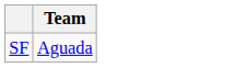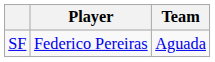 <table class="wikitable">
 <tr>
 <th style="text-align:center;"></th>
+<th style="text-align:center;">Player</th>
 <th style="text-align:center;">Team</th>
 </tr>
 <tr>
 <td style="text-align:center;"><a href='#'>SF</a></td>
+<td> <a href='#'>Federico Pereiras</a></td>
 <td><a href='#'>Aguada</a></td>
 </tr>
 </table>
